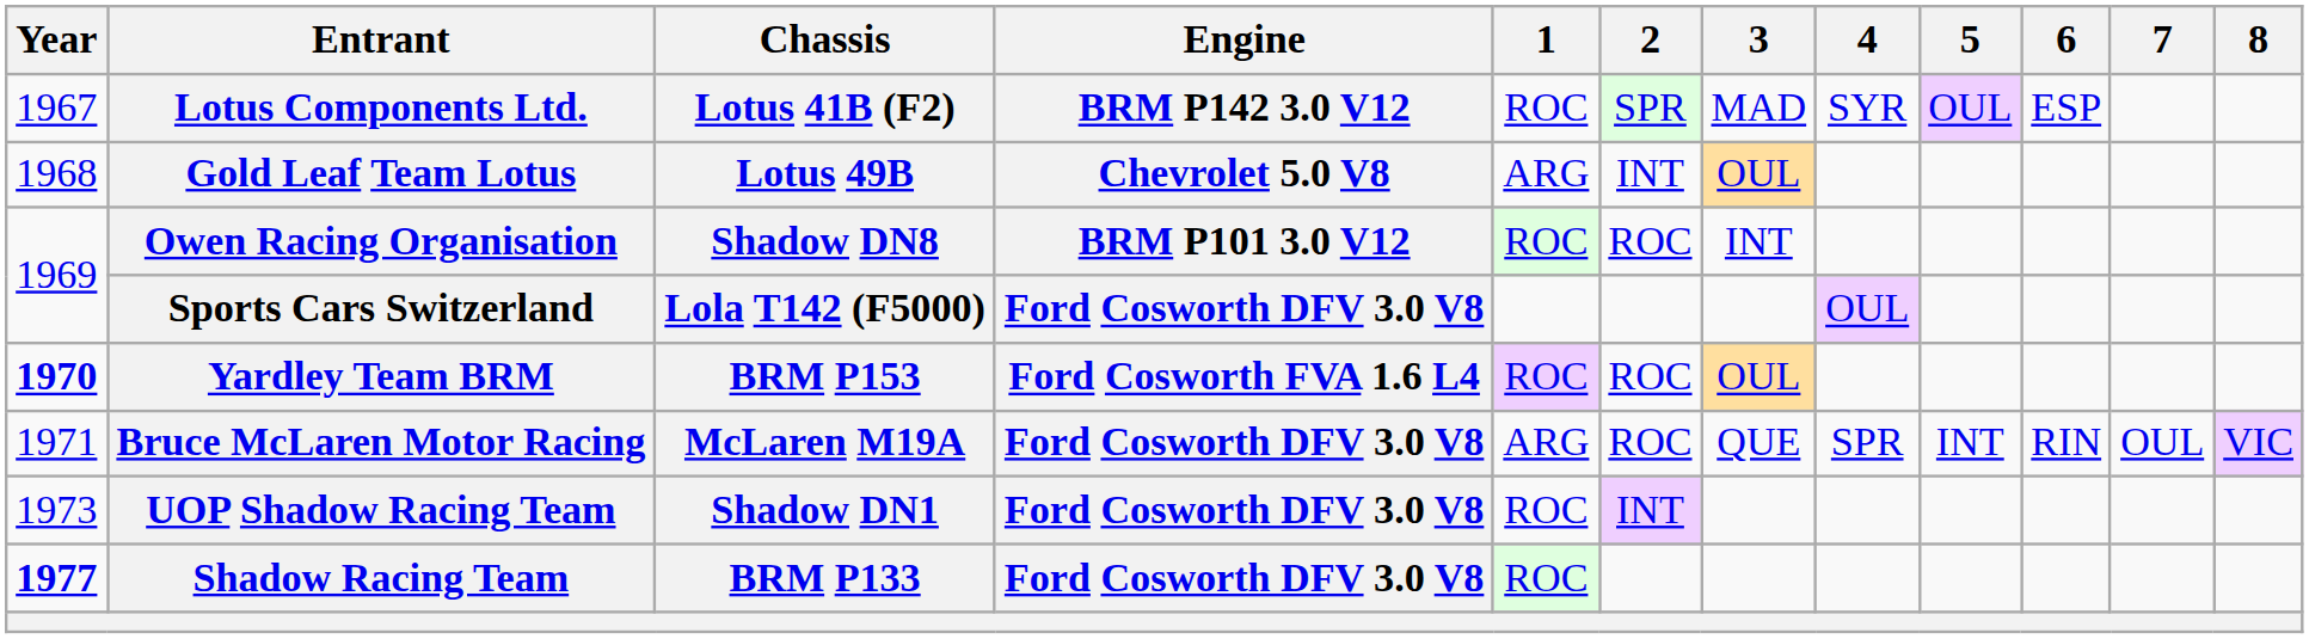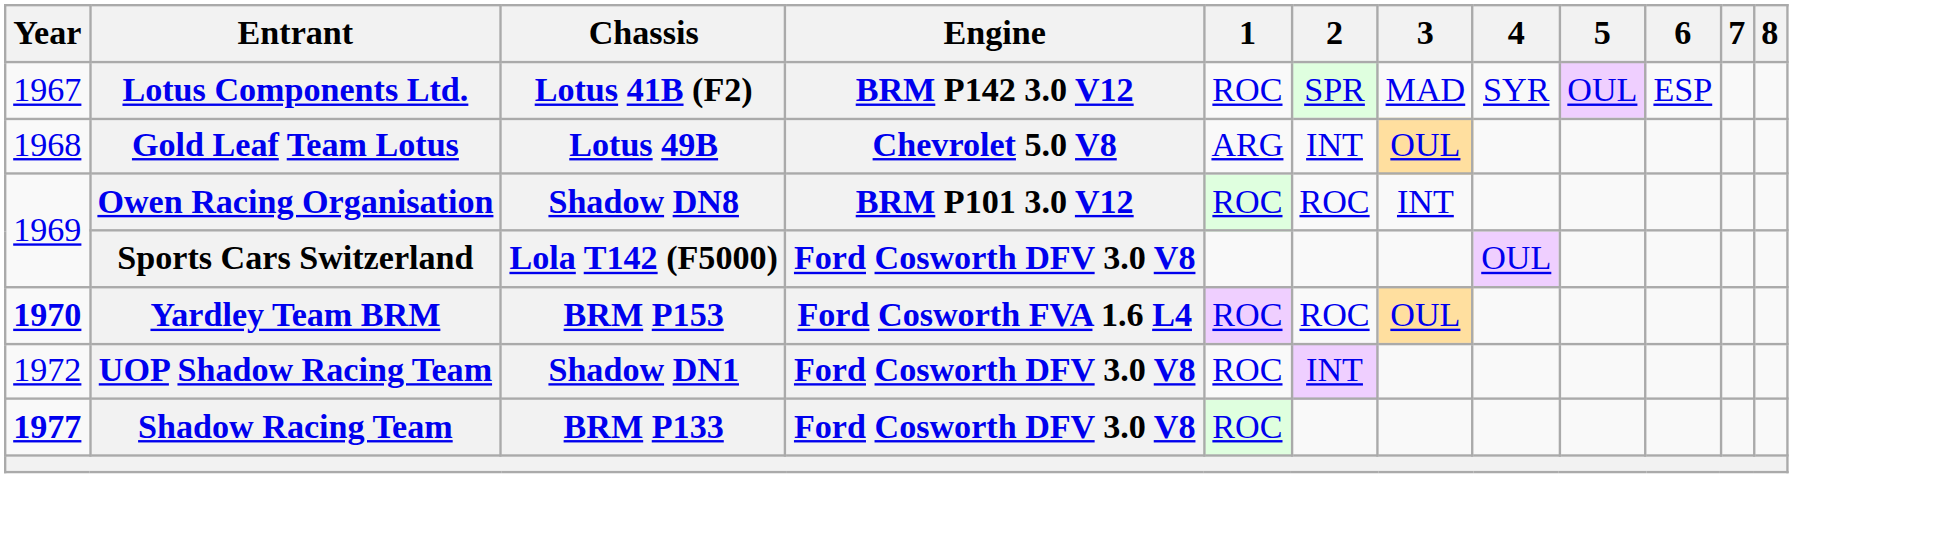 <table class="wikitable" style="text-align:center; font-size:90%">
 <tr>
 <th>Year</th>
 <th>Entrant</th>
 <th>Chassis</th>
 <th>Engine</th>
 <th>1</th>
 <th>2</th>
 <th>3</th>
 <th>4</th>
 <th>5</th>
 <th>6</th>
 <th>7</th>
 <th>8</th>
 </tr>
 <tr>
 <td><a href='#'>1967</a></td>
 <th><a href='#'>Lotus Components Ltd.</a></th>
 <th><a href='#'>Lotus</a> <a href='#'>41B</a> (F2)</th>
 <th><a href='#'>BRM</a> P142 3.0 <a href='#'>V12</a></th>
 <td><a href='#'>ROC</a></td>
 <td style="background:#DFFFDF;"><a href='#'>SPR</a><br></td>
 <td><a href='#'>MAD</a></td>
 <td><a href='#'>SYR</a></td>
 <td style="background:#EFCFFF;"><a href='#'>OUL</a><br></td>
 <td><a href='#'>ESP</a></td>
 <td></td>
 <td></td>
 </tr>
 <tr>
 <td><a href='#'>1968</a></td>
 <th><a href='#'>Gold Leaf</a> <a href='#'>Team Lotus</a></th>
 <th><a href='#'>Lotus</a> <a href='#'>49B</a></th>
 <th><a href='#'>Chevrolet</a> 5.0 <a href='#'>V8</a></th>
 <td><a href='#'>ARG</a></td>
 <td><a href='#'>INT</a></td>
 <td style="background:#FFDF9F;"><a href='#'>OUL</a><br></td>
 <td></td>
 <td></td>
 <td></td>
 <td></td>
 <td></td>
 </tr>
 <tr>
 <td rowspan=2><a href='#'>1969</a></td>
 <th><a href='#'>Owen Racing Organisation</a></th>
 <th><a href='#'>Shadow</a> <a href='#'>DN8</a></th>
 <th><a href='#'>BRM</a> P101 3.0 <a href='#'>V12</a></th>
 <td style="background:#DFFFDF;"><a href='#'>ROC</a><br></td>
 <td><a href='#'>ROC</a></td>
 <td><a href='#'>INT</a></td>
 <td></td>
 <td></td>
 <td></td>
 <td></td>
 <td></td>
 </tr>
 <tr>
 <th>Sports Cars Switzerland</th>
 <th><a href='#'>Lola</a> <a href='#'>T142</a> (F5000)</th>
 <th><a href='#'>Ford</a> <a href='#'>Cosworth DFV</a> 3.0 <a href='#'>V8</a></th>
 <td></td>
 <td></td>
 <td></td>
 <td style="background:#EFCFFF;"><a href='#'>OUL</a><br></td>
 <td></td>
 <td></td>
 <td></td>
 <td></td>
 </tr>
 <tr>
 <td><strong><a href='#'>1970</a></strong></td>
 <th><a href='#'>Yardley Team BRM</a></th>
 <th><a href='#'>BRM</a> <a href='#'>P153</a></th>
 <th><a href='#'>Ford</a> <a href='#'>Cosworth FVA</a> 1.6 <a href='#'>L4</a></th>
 <td style="background:#EFCFFF;"><a href='#'>ROC</a><br></td>
 <td><a href='#'>ROC</a></td>
 <td style="background:#FFDF9F;"><a href='#'>OUL</a><br></td>
 <td></td>
 <td></td>
 <td></td>
 <td></td>
 <td></td>
 </tr>
 <tr>
-<td><a href='#'>1971</a></td>
-<th><a href='#'>Bruce McLaren Motor Racing</a></th>
-<th><a href='#'>McLaren</a> <a href='#'>M19A</a></th>
-<th><a href='#'>Ford</a> <a href='#'>Cosworth DFV</a> 3.0 <a href='#'>V8</a></th>
-<td><a href='#'>ARG</a></td>
-<td><a href='#'>ROC</a></td>
-<td><a href='#'>QUE</a></td>
-<td><a href='#'>SPR</a></td>
-<td><a href='#'>INT</a></td>
-<td><a href='#'>RIN</a></td>
-<td><a href='#'>OUL</a></td>
-<td style="background:#EFCFFF;"><a href='#'>VIC</a><br></td>
-</tr>
-<tr>
-<td><a href='#'>1973</a></td>
+<td><a href='#'>1972</a></td>
 <th><a href='#'>UOP</a> <a href='#'>Shadow Racing Team</a></th>
 <th><a href='#'>Shadow</a> <a href='#'>DN1</a></th>
 <th><a href='#'>Ford</a> <a href='#'>Cosworth DFV</a> 3.0 <a href='#'>V8</a></th>
 <td><a href='#'>ROC</a></td>
 <td style="background:#EFCFFF;"><a href='#'>INT</a><br></td>
 <td></td>
 <td></td>
 <td></td>
 <td></td>
 <td></td>
 <td></td>
 </tr>
 <tr>
 <td><strong><a href='#'>1977</a></strong></td>
 <th><a href='#'>Shadow Racing Team</a></th>
 <th><a href='#'>BRM</a> <a href='#'>P133</a></th>
 <th><a href='#'>Ford</a> <a href='#'>Cosworth DFV</a> 3.0 <a href='#'>V8</a></th>
 <td style="background:#DFFFDF;"><a href='#'>ROC</a><br></td>
 <td></td>
 <td></td>
 <td></td>
 <td></td>
 <td></td>
 <td></td>
 <td></td>
 </tr>
 <tr>
 <th colspan="12"></th>
 </tr>
 </table>
